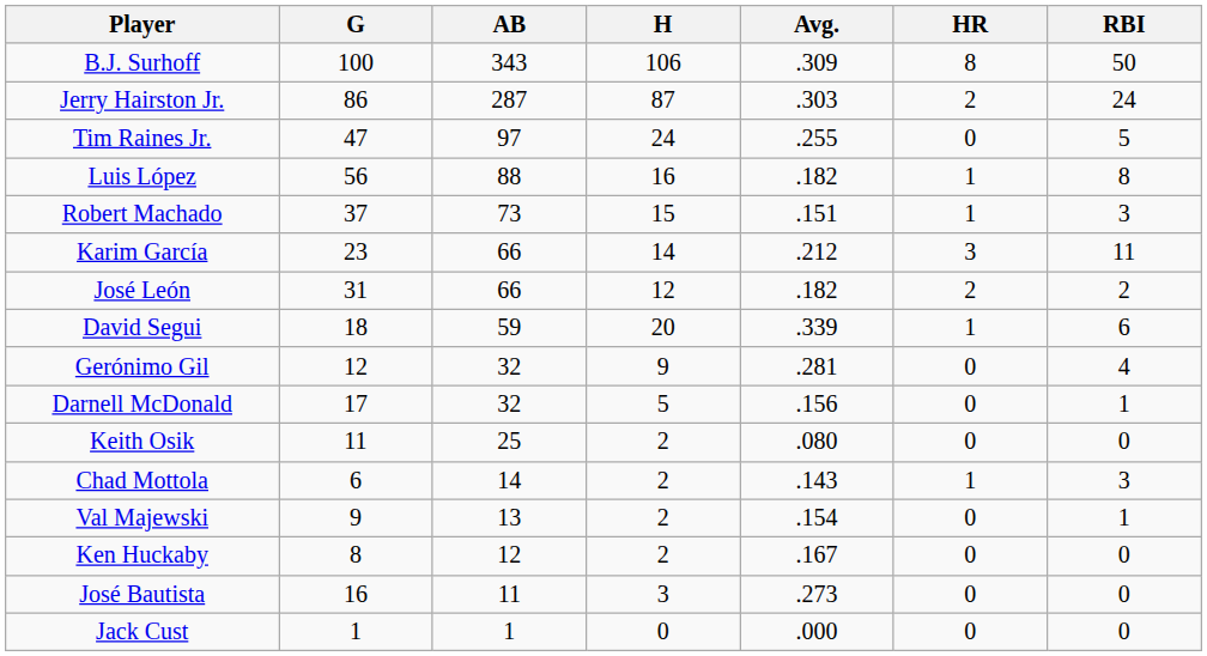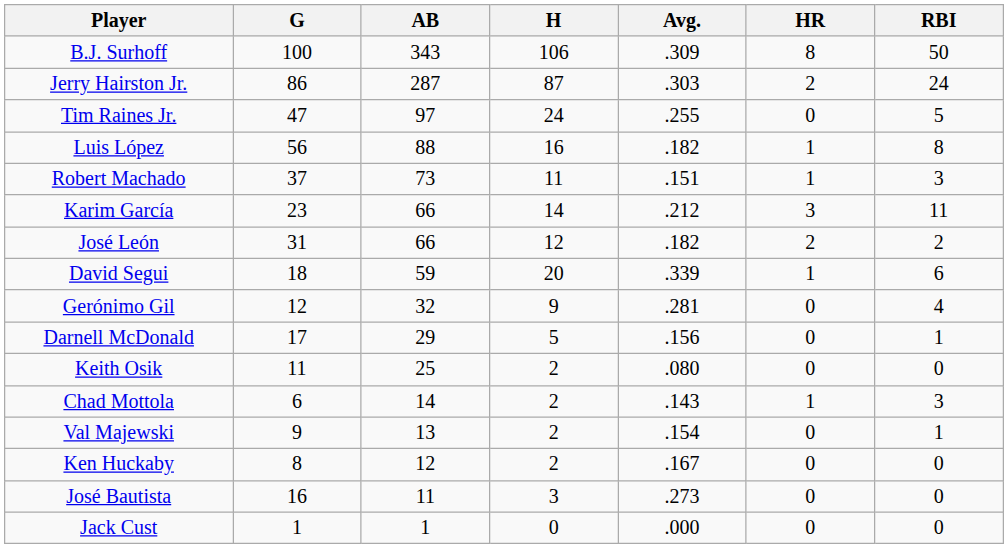 <table class="wikitable sortable">
 <tr>
 <th bgcolor="#DDDDFF" width="16%">Player</th>
 <th bgcolor="#DDDDFF" width="9%">G</th>
 <th bgcolor="#DDDDFF" width="9%">AB</th>
 <th bgcolor="#DDDDFF" width="9%">H</th>
 <th bgcolor="#DDDDFF" width="9%">Avg.</th>
 <th bgcolor="#DDDDFF" width="9%">HR</th>
 <th bgcolor="#DDDDFF" width="9%">RBI</th>
 </tr>
 <tr align=center>
 <td><a href='#'>B.J. Surhoff</a></td>
 <td>100</td>
 <td>343</td>
 <td>106</td>
 <td>.309</td>
 <td>8</td>
 <td>50</td>
 </tr>
 <tr align=center>
 <td><a href='#'>Jerry Hairston Jr.</a></td>
 <td>86</td>
 <td>287</td>
 <td>87</td>
 <td>.303</td>
 <td>2</td>
 <td>24</td>
 </tr>
 <tr align=center>
 <td><a href='#'>Tim Raines Jr.</a></td>
 <td>47</td>
 <td>97</td>
 <td>24</td>
 <td>.255</td>
 <td>0</td>
 <td>5</td>
 </tr>
 <tr align=center>
 <td><a href='#'>Luis López</a></td>
 <td>56</td>
 <td>88</td>
 <td>16</td>
 <td>.182</td>
 <td>1</td>
 <td>8</td>
 </tr>
 <tr align=center>
 <td><a href='#'>Robert Machado</a></td>
 <td>37</td>
 <td>73</td>
-<td>15</td>
+<td>11</td>
 <td>.151</td>
 <td>1</td>
 <td>3</td>
 </tr>
 <tr align=center>
 <td><a href='#'>Karim García</a></td>
 <td>23</td>
 <td>66</td>
 <td>14</td>
 <td>.212</td>
 <td>3</td>
 <td>11</td>
 </tr>
 <tr align=center>
 <td><a href='#'>José León</a></td>
 <td>31</td>
 <td>66</td>
 <td>12</td>
 <td>.182</td>
 <td>2</td>
 <td>2</td>
 </tr>
 <tr align=center>
 <td><a href='#'>David Segui</a></td>
 <td>18</td>
 <td>59</td>
 <td>20</td>
 <td>.339</td>
 <td>1</td>
 <td>6</td>
 </tr>
 <tr align=center>
 <td><a href='#'>Gerónimo Gil</a></td>
 <td>12</td>
 <td>32</td>
 <td>9</td>
 <td>.281</td>
 <td>0</td>
 <td>4</td>
 </tr>
 <tr align=center>
 <td><a href='#'>Darnell McDonald</a></td>
 <td>17</td>
-<td>32</td>
+<td>29</td>
 <td>5</td>
 <td>.156</td>
 <td>0</td>
 <td>1</td>
 </tr>
 <tr align=center>
 <td><a href='#'>Keith Osik</a></td>
 <td>11</td>
 <td>25</td>
 <td>2</td>
 <td>.080</td>
 <td>0</td>
 <td>0</td>
 </tr>
 <tr align=center>
 <td><a href='#'>Chad Mottola</a></td>
 <td>6</td>
 <td>14</td>
 <td>2</td>
 <td>.143</td>
 <td>1</td>
 <td>3</td>
 </tr>
 <tr align=center>
 <td><a href='#'>Val Majewski</a></td>
 <td>9</td>
 <td>13</td>
 <td>2</td>
 <td>.154</td>
 <td>0</td>
 <td>1</td>
 </tr>
 <tr align=center>
 <td><a href='#'>Ken Huckaby</a></td>
 <td>8</td>
 <td>12</td>
 <td>2</td>
 <td>.167</td>
 <td>0</td>
 <td>0</td>
 </tr>
 <tr align=center>
 <td><a href='#'>José Bautista</a></td>
 <td>16</td>
 <td>11</td>
 <td>3</td>
 <td>.273</td>
 <td>0</td>
 <td>0</td>
 </tr>
 <tr align=center>
 <td><a href='#'>Jack Cust</a></td>
 <td>1</td>
 <td>1</td>
 <td>0</td>
 <td>.000</td>
 <td>0</td>
 <td>0</td>
 </tr>
 </table>
